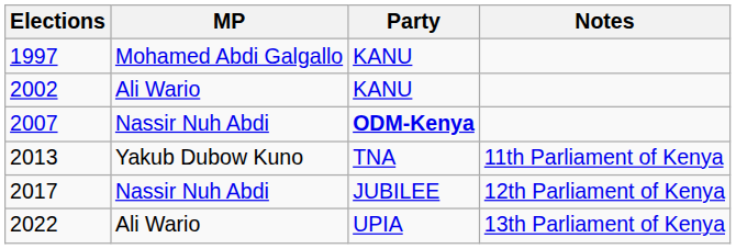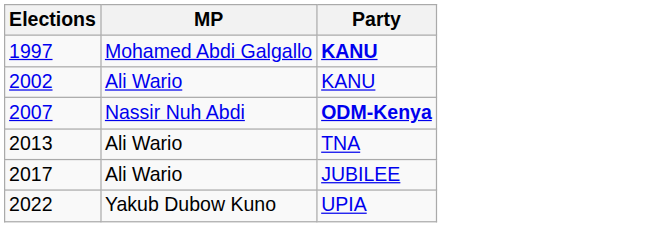 <table class="wikitable">
 <tr>
 <th>Elections</th>
 <th>MP </th>
 <th>Party</th>
-<th>Notes</th>
 </tr>
 <tr>
 <td><a href='#'>1997</a></td>
 <td><a href='#'>Mohamed Abdi Galgallo</a></td>
-<td><a href='#'>KANU</a></td>
-<td></td>
+<td><strong><a href='#'>KANU</a></strong></td>
 </tr>
 <tr>
 <td><a href='#'>2002</a></td>
 <td><a href='#'>Ali Wario</a></td>
 <td><a href='#'>KANU</a></td>
-<td></td>
 </tr>
 <tr>
 <td><a href='#'>2007</a></td>
 <td><a href='#'>Nassir Nuh Abdi</a></td>
 <td><strong><a href='#'>ODM-Kenya</a></strong></td>
-<td></td>
 </tr>
 <tr>
 <td>2013</td>
-<td>Yakub Dubow Kuno</td>
+<td>Ali Wario</td>
 <td><a href='#'>TNA</a></td>
-<td><a href='#'>11th Parliament of Kenya</a></td>
 </tr>
 <tr>
 <td>2017</td>
-<td><a href='#'>Nassir Nuh Abdi</a></td>
+<td>Ali Wario</td>
 <td><a href='#'>JUBILEE</a></td>
-<td><a href='#'>12th Parliament of Kenya</a></td>
 </tr>
 <tr>
 <td>2022</td>
-<td>Ali Wario</td>
+<td>Yakub Dubow Kuno</td>
 <td><a href='#'>UPIA</a></td>
-<td><a href='#'>13th Parliament of Kenya</a></td>
 </tr>
 </table>
